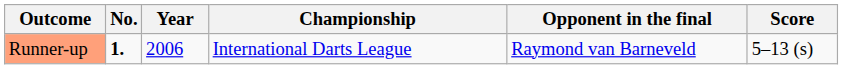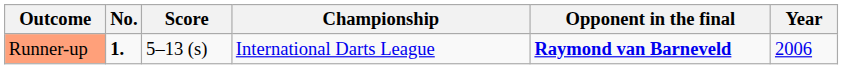 <table class="sortable wikitable">
 <tr>
 <th style="width:80px;">Outcome</th>
 <th style="width:20px;">No.</th>
-<th style="width:50px;">Year</th>
+<th style="width:70px;">Score</th>
 <th style="width:250px;">Championship</th>
 <th style="width:200px;">Opponent in the final</th>
-<th style="width:70px;">Score</th>
+<th style="width:50px;">Year</th>
 </tr>
 <tr style=>
 <td style="background:#ffa07a;">Runner-up</td>
 <td><strong>1.</strong></td>
+<td>5–13 (s)</td>
+<td><a href='#'>International Darts League</a></td>
+<td><strong> <a href='#'>Raymond van Barneveld</a></strong></td>
 <td><a href='#'>2006</a></td>
-<td><a href='#'>International Darts League</a></td>
-<td> <a href='#'>Raymond van Barneveld</a></td>
-<td>5–13 (s)</td>
 </tr>
 </table>
